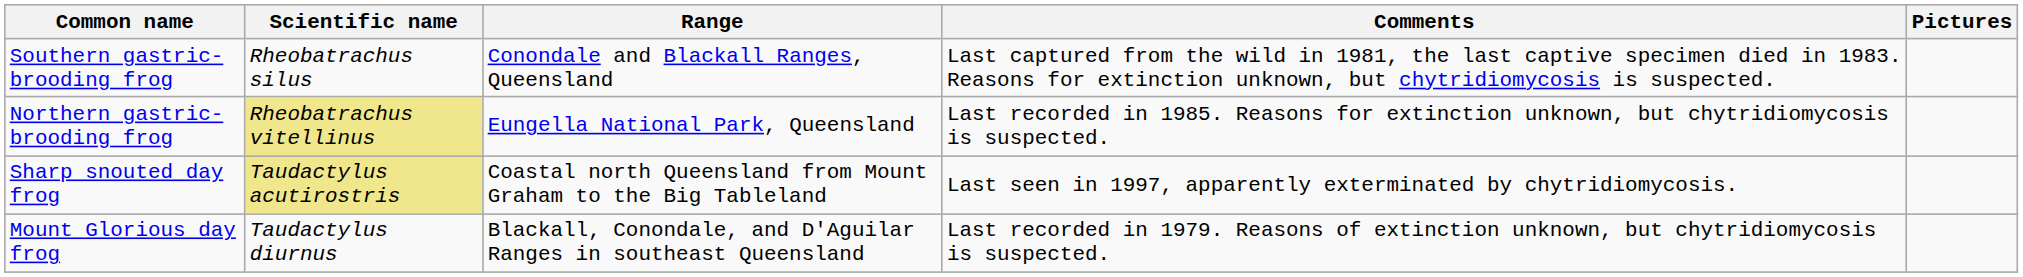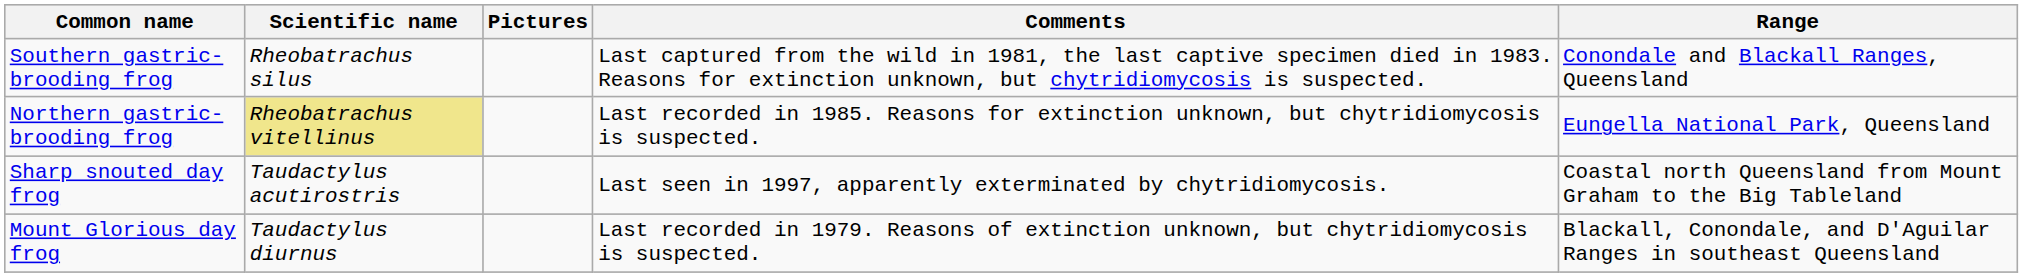 <table class="wikitable sortable">
 <tr>
 <th>Common name</th>
 <th>Scientific name</th>
+<th class="unsortable">Pictures</th>
+<th class="unsortable">Comments</th>
 <th>Range</th>
-<th class="unsortable">Comments</th>
-<th class="unsortable">Pictures</th>
 </tr>
 <tr>
 <td><a href='#'>Southern gastric-brooding frog</a></td>
 <td><em>Rheobatrachus silus</em></td>
+<td></td>
+<td>Last captured from the wild in 1981, the last captive specimen died in 1983. Reasons for extinction unknown, but <a href='#'>chytridiomycosis</a> is suspected.</td>
 <td><a href='#'>Conondale</a> and <a href='#'>Blackall Ranges</a>, Queensland</td>
-<td>Last captured from the wild in 1981, the last captive specimen died in 1983. Reasons for extinction unknown, but <a href='#'>chytridiomycosis</a> is suspected.</td>
-<td></td>
 </tr>
 <tr>
 <td><a href='#'>Northern gastric-brooding frog</a></td>
 <td style="background: khaki;"><em>Rheobatrachus vitellinus</em></td>
+<td></td>
+<td>Last recorded in 1985. Reasons for extinction unknown, but chytridiomycosis is suspected.</td>
 <td><a href='#'>Eungella National Park</a>, Queensland</td>
-<td>Last recorded in 1985. Reasons for extinction unknown, but chytridiomycosis is suspected.</td>
-<td></td>
 </tr>
 <tr>
 <td><a href='#'>Sharp snouted day frog</a></td>
-<td style="background: khaki;"><em>Taudactylus acutirostris</em></td>
+<td><em>Taudactylus acutirostris</em></td>
+<td></td>
+<td>Last seen in 1997, apparently exterminated by chytridiomycosis.</td>
 <td>Coastal north Queensland from Mount Graham to the Big Tableland</td>
-<td>Last seen in 1997, apparently exterminated by chytridiomycosis.</td>
-<td></td>
 </tr>
 <tr>
 <td><a href='#'>Mount Glorious day frog</a></td>
 <td><em>Taudactylus diurnus</em></td>
+<td></td>
+<td>Last recorded in 1979. Reasons of extinction unknown, but chytridiomycosis is suspected.</td>
 <td>Blackall, Conondale, and D'Aguilar Ranges in southeast Queensland</td>
-<td>Last recorded in 1979. Reasons of extinction unknown, but chytridiomycosis is suspected.</td>
-<td></td>
 </tr>
 </table>
